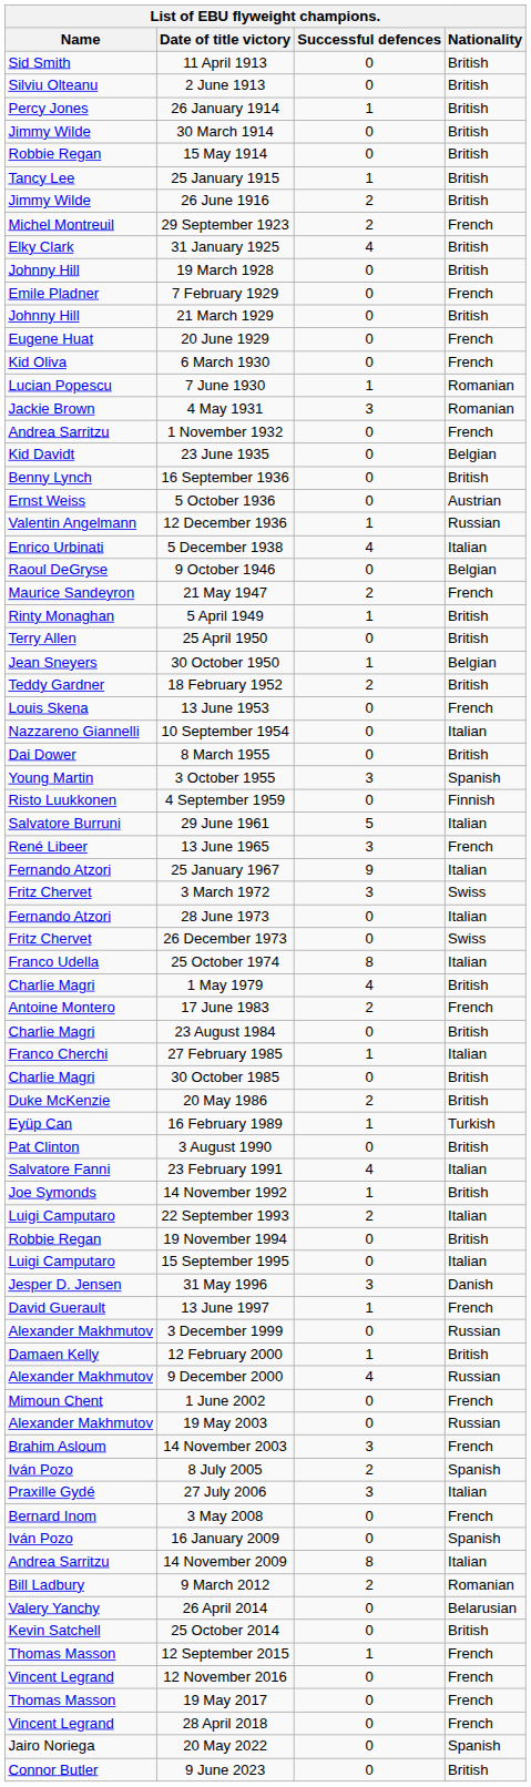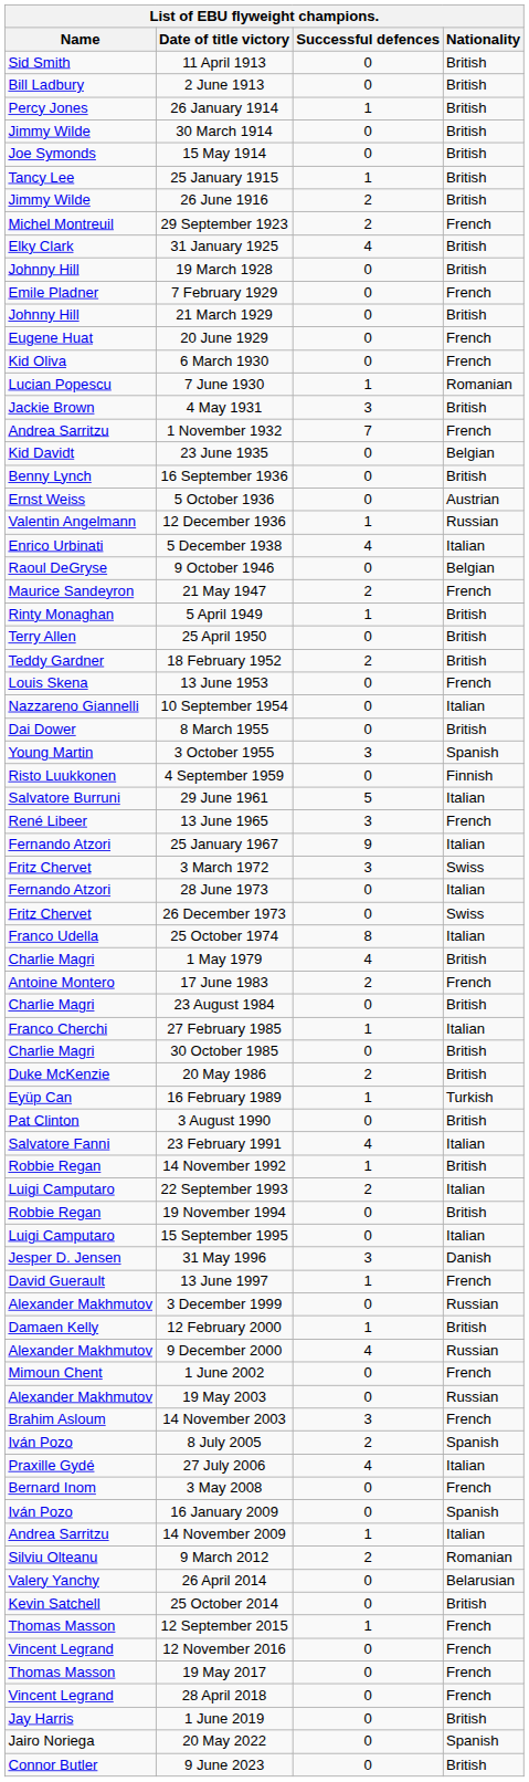 <table class="wikitable">
 <tr>
 <th colspan=4>List of EBU flyweight champions.</th>
 </tr>
 <tr>
 <th>Name</th>
 <th>Date of title victory</th>
 <th>Successful defences</th>
 <th>Nationality</th>
 </tr>
 <tr align=center>
 <td align=left><a href='#'>Sid Smith</a></td>
 <td>11 April 1913</td>
 <td>0</td>
 <td align=left> British</td>
 </tr>
 <tr align=center>
-<td align=left><a href='#'>Silviu Olteanu</a></td>
+<td align=left><a href='#'>Bill Ladbury</a></td>
 <td>2 June 1913</td>
 <td>0</td>
 <td align=left> British</td>
 </tr>
 <tr align=center>
 <td align=left><a href='#'>Percy Jones</a></td>
 <td>26 January 1914</td>
 <td>1</td>
 <td align=left> British</td>
 </tr>
 <tr align=center>
 <td align=left><a href='#'>Jimmy Wilde</a></td>
 <td>30 March 1914</td>
 <td>0</td>
 <td align=left> British</td>
 </tr>
 <tr align=center>
-<td align=left><a href='#'>Robbie Regan</a></td>
+<td align=left><a href='#'>Joe Symonds</a></td>
 <td>15 May 1914</td>
 <td>0</td>
 <td align=left> British</td>
 </tr>
 <tr align=center>
 <td align=left><a href='#'>Tancy Lee</a></td>
 <td>25 January 1915</td>
 <td>1</td>
 <td align=left> British</td>
 </tr>
 <tr align=center>
 <td align=left><a href='#'>Jimmy Wilde</a></td>
 <td>26 June 1916</td>
 <td>2</td>
 <td align=left> British</td>
 </tr>
 <tr align=center>
 <td align=left><a href='#'>Michel Montreuil</a></td>
 <td>29 September 1923</td>
 <td>2</td>
 <td align=left> French</td>
 </tr>
 <tr align=center>
 <td align=left><a href='#'>Elky Clark</a></td>
 <td>31 January 1925</td>
 <td>4</td>
 <td align=left> British</td>
 </tr>
 <tr align=center>
 <td align=left><a href='#'>Johnny Hill</a></td>
 <td>19 March 1928</td>
 <td>0</td>
 <td align=left> British</td>
 </tr>
 <tr align=center>
 <td align=left><a href='#'>Emile Pladner</a></td>
 <td>7 February 1929</td>
 <td>0</td>
 <td align=left> French</td>
 </tr>
 <tr align=center>
 <td align=left><a href='#'>Johnny Hill</a></td>
 <td>21 March 1929</td>
 <td>0</td>
 <td align=left> British</td>
 </tr>
 <tr align=center>
 <td align=left><a href='#'>Eugene Huat</a></td>
 <td>20 June 1929</td>
 <td>0</td>
 <td align=left> French</td>
 </tr>
 <tr align=center>
 <td align=left><a href='#'>Kid Oliva</a></td>
 <td>6 March 1930</td>
 <td>0</td>
 <td align=left> French</td>
 </tr>
 <tr align=center>
 <td align=left><a href='#'>Lucian Popescu</a></td>
 <td>7 June 1930</td>
 <td>1</td>
 <td align=left> Romanian</td>
 </tr>
 <tr align=center>
 <td align=left><a href='#'>Jackie Brown</a></td>
 <td>4 May 1931</td>
 <td>3</td>
-<td align=left> Romanian</td>
+<td align=left> British</td>
 </tr>
 <tr align=center>
 <td align=left><a href='#'>Andrea Sarritzu</a></td>
 <td>1 November 1932</td>
-<td>0</td>
+<td>7</td>
 <td align=left> French</td>
 </tr>
 <tr align=center>
 <td align=left><a href='#'>Kid Davidt</a></td>
 <td>23 June 1935</td>
 <td>0</td>
 <td align=left> Belgian</td>
 </tr>
 <tr align=center>
 <td align=left><a href='#'>Benny Lynch</a></td>
 <td>16 September 1936</td>
 <td>0</td>
 <td align=left> British</td>
 </tr>
 <tr align=center>
 <td align=left><a href='#'>Ernst Weiss</a></td>
 <td>5 October 1936</td>
 <td>0</td>
 <td align=left> Austrian</td>
 </tr>
 <tr align=center>
 <td align=left><a href='#'>Valentin Angelmann</a></td>
 <td>12 December 1936</td>
 <td>1</td>
 <td align=left> Russian</td>
 </tr>
 <tr align=center>
 <td align=left><a href='#'>Enrico Urbinati</a></td>
 <td>5 December 1938</td>
 <td>4</td>
 <td align=left> Italian</td>
 </tr>
 <tr align=center>
 <td align=left><a href='#'>Raoul DeGryse</a></td>
 <td>9 October 1946</td>
 <td>0</td>
 <td align=left> Belgian</td>
 </tr>
 <tr align=center>
 <td align=left><a href='#'>Maurice Sandeyron</a></td>
 <td>21 May 1947</td>
 <td>2</td>
 <td align=left> French</td>
 </tr>
 <tr align=center>
 <td align=left><a href='#'>Rinty Monaghan</a></td>
 <td>5 April 1949</td>
 <td>1</td>
 <td align=left> British</td>
 </tr>
 <tr align=center>
 <td align=left><a href='#'>Terry Allen</a></td>
 <td>25 April 1950</td>
 <td>0</td>
 <td align=left> British</td>
-</tr>
-<tr align=center>
-<td align=left><a href='#'>Jean Sneyers</a></td>
-<td>30 October 1950</td>
-<td>1</td>
-<td align=left> Belgian</td>
 </tr>
 <tr align=center>
 <td align=left><a href='#'>Teddy Gardner</a></td>
 <td>18 February 1952</td>
 <td>2</td>
 <td align=left> British</td>
 </tr>
 <tr align=center>
 <td align=left><a href='#'>Louis Skena</a></td>
 <td>13 June 1953</td>
 <td>0</td>
 <td align=left> French</td>
 </tr>
 <tr align=center>
 <td align=left><a href='#'>Nazzareno Giannelli</a></td>
 <td>10 September 1954</td>
 <td>0</td>
 <td align=left> Italian</td>
 </tr>
 <tr align=center>
 <td align=left><a href='#'>Dai Dower</a></td>
 <td>8 March 1955</td>
 <td>0</td>
 <td align=left> British</td>
 </tr>
 <tr align=center>
 <td align=left><a href='#'>Young Martin</a></td>
 <td>3 October 1955</td>
 <td>3</td>
 <td align=left> Spanish</td>
 </tr>
 <tr align=center>
 <td align=left><a href='#'>Risto Luukkonen</a></td>
 <td>4 September 1959</td>
 <td>0</td>
 <td align=left> Finnish</td>
 </tr>
 <tr align=center>
 <td align=left><a href='#'>Salvatore Burruni</a></td>
 <td>29 June 1961</td>
 <td>5</td>
 <td align=left> Italian</td>
 </tr>
 <tr align=center>
 <td align=left><a href='#'>René Libeer</a></td>
 <td>13 June 1965</td>
 <td>3</td>
 <td align=left> French</td>
 </tr>
 <tr align=center>
 <td align=left><a href='#'>Fernando Atzori</a></td>
 <td>25 January 1967</td>
 <td>9</td>
 <td align=left> Italian</td>
 </tr>
 <tr align=center>
 <td align=left><a href='#'>Fritz Chervet</a></td>
 <td>3 March 1972</td>
 <td>3</td>
 <td align=left> Swiss</td>
 </tr>
 <tr align=center>
 <td align=left><a href='#'>Fernando Atzori</a></td>
 <td>28 June 1973</td>
 <td>0</td>
 <td align=left> Italian</td>
 </tr>
 <tr align=center>
 <td align=left><a href='#'>Fritz Chervet</a></td>
 <td>26 December 1973</td>
 <td>0</td>
 <td align=left> Swiss</td>
 </tr>
 <tr align=center>
 <td align=left><a href='#'>Franco Udella</a></td>
 <td>25 October 1974</td>
 <td>8</td>
 <td align=left> Italian</td>
 </tr>
 <tr align=center>
 <td align=left><a href='#'>Charlie Magri</a></td>
 <td>1 May 1979</td>
 <td>4</td>
 <td align=left> British</td>
 </tr>
 <tr align=center>
 <td align=left><a href='#'>Antoine Montero</a></td>
 <td>17 June 1983</td>
 <td>2</td>
 <td align=left> French</td>
 </tr>
 <tr align=center>
 <td align=left><a href='#'>Charlie Magri</a></td>
 <td>23 August 1984</td>
 <td>0</td>
 <td align=left> British</td>
 </tr>
 <tr align=center>
 <td align=left><a href='#'>Franco Cherchi</a></td>
 <td>27 February 1985</td>
 <td>1</td>
 <td align=left> Italian</td>
 </tr>
 <tr align=center>
 <td align=left><a href='#'>Charlie Magri</a></td>
 <td>30 October 1985</td>
 <td>0</td>
 <td align=left> British</td>
 </tr>
 <tr align=center>
 <td align=left><a href='#'>Duke McKenzie</a></td>
 <td>20 May 1986</td>
 <td>2</td>
 <td align=left> British</td>
 </tr>
 <tr align=center>
 <td align=left><a href='#'>Eyüp Can</a></td>
 <td>16 February 1989</td>
 <td>1</td>
 <td align=left> Turkish</td>
 </tr>
 <tr align=center>
 <td align=left><a href='#'>Pat Clinton</a></td>
 <td>3 August 1990</td>
 <td>0</td>
 <td align=left> British</td>
 </tr>
 <tr align=center>
 <td align=left><a href='#'>Salvatore Fanni</a></td>
 <td>23 February 1991</td>
 <td>4</td>
 <td align=left> Italian</td>
 </tr>
 <tr align=center>
-<td align=left><a href='#'>Joe Symonds</a></td>
+<td align=left><a href='#'>Robbie Regan</a></td>
 <td>14 November 1992</td>
 <td>1</td>
 <td align=left> British</td>
 </tr>
 <tr align=center>
 <td align=left><a href='#'>Luigi Camputaro</a></td>
 <td>22 September 1993</td>
 <td>2</td>
 <td align=left> Italian</td>
 </tr>
 <tr align=center>
 <td align=left><a href='#'>Robbie Regan</a></td>
 <td>19 November 1994</td>
 <td>0</td>
 <td align=left> British</td>
 </tr>
 <tr align=center>
 <td align=left><a href='#'>Luigi Camputaro</a></td>
 <td>15 September 1995</td>
 <td>0</td>
 <td align=left> Italian</td>
 </tr>
 <tr align=center>
 <td align=left><a href='#'>Jesper D. Jensen</a></td>
 <td>31 May 1996</td>
 <td>3</td>
 <td align=left> Danish</td>
 </tr>
 <tr align=center>
 <td align=left><a href='#'>David Guerault</a></td>
 <td>13 June 1997</td>
 <td>1</td>
 <td align=left> French</td>
 </tr>
 <tr align=center>
 <td align=left><a href='#'>Alexander Makhmutov</a></td>
 <td>3 December 1999</td>
 <td>0</td>
 <td align=left> Russian</td>
 </tr>
 <tr align=center>
 <td align=left><a href='#'>Damaen Kelly</a></td>
 <td>12 February 2000</td>
 <td>1</td>
 <td align=left> British</td>
 </tr>
 <tr align=center>
 <td align=left><a href='#'>Alexander Makhmutov</a></td>
 <td>9 December 2000</td>
 <td>4</td>
 <td align=left> Russian</td>
 </tr>
 <tr align=center>
 <td align=left><a href='#'>Mimoun Chent</a></td>
 <td>1 June 2002</td>
 <td>0</td>
 <td align=left> French</td>
 </tr>
 <tr align=center>
 <td align=left><a href='#'>Alexander Makhmutov</a></td>
 <td>19 May 2003</td>
 <td>0</td>
 <td align=left> Russian</td>
 </tr>
 <tr align=center>
 <td align=left><a href='#'>Brahim Asloum</a></td>
 <td>14 November 2003</td>
 <td>3</td>
 <td align=left> French</td>
 </tr>
 <tr align=center>
 <td align=left><a href='#'>Iván Pozo</a></td>
 <td>8 July 2005</td>
 <td>2</td>
 <td align=left> Spanish</td>
 </tr>
 <tr align=center>
 <td align=left><a href='#'>Praxille Gydé</a></td>
 <td>27 July 2006</td>
-<td>3</td>
+<td>4</td>
 <td align=left> Italian</td>
 </tr>
 <tr align=center>
 <td align=left><a href='#'>Bernard Inom</a></td>
 <td>3 May 2008</td>
 <td>0</td>
 <td align=left> French</td>
 </tr>
 <tr align=center>
 <td align=left><a href='#'>Iván Pozo</a></td>
 <td>16 January 2009</td>
 <td>0</td>
 <td align=left> Spanish</td>
 </tr>
 <tr align=center>
 <td align=left><a href='#'>Andrea Sarritzu</a></td>
 <td>14 November 2009</td>
-<td>8</td>
+<td>1</td>
 <td align=left> Italian</td>
 </tr>
 <tr align=center>
-<td align=left><a href='#'>Bill Ladbury</a></td>
+<td align=left><a href='#'>Silviu Olteanu</a></td>
 <td>9 March 2012</td>
 <td>2</td>
 <td align=left> Romanian</td>
 </tr>
 <tr align=center>
 <td align=left><a href='#'>Valery Yanchy</a></td>
 <td>26 April 2014</td>
 <td>0</td>
 <td align=left> Belarusian</td>
 </tr>
 <tr align=center>
 <td align=left><a href='#'>Kevin Satchell</a></td>
 <td>25 October 2014</td>
 <td>0</td>
 <td align=left> British</td>
 </tr>
 <tr align=center>
 <td align=left><a href='#'>Thomas Masson</a></td>
 <td>12 September 2015</td>
 <td>1</td>
 <td align=left> French</td>
 </tr>
 <tr align=center>
 <td align=left><a href='#'>Vincent Legrand</a></td>
 <td>12 November 2016</td>
 <td>0</td>
 <td align=left> French</td>
 </tr>
 <tr align=center>
 <td align=left><a href='#'>Thomas Masson</a></td>
 <td>19 May 2017</td>
 <td>0</td>
 <td align=left> French</td>
 </tr>
 <tr align=center>
 <td align=left><a href='#'>Vincent Legrand</a></td>
 <td>28 April 2018</td>
 <td>0</td>
 <td align=left> French</td>
 </tr>
 <tr align=center>
+<td align=left><a href='#'>Jay Harris</a></td>
+<td>1 June 2019</td>
+<td>0</td>
+<td align=left> British</td>
+</tr>
+<tr align=center>
 <td align=left>Jairo Noriega</td>
 <td>20 May 2022</td>
 <td>0</td>
 <td align=left> Spanish</td>
 </tr>
 <tr align=center>
 <td align=left><a href='#'>Connor Butler</a></td>
 <td>9 June 2023</td>
 <td>0</td>
 <td align=left> British</td>
 </tr>
 </table>
